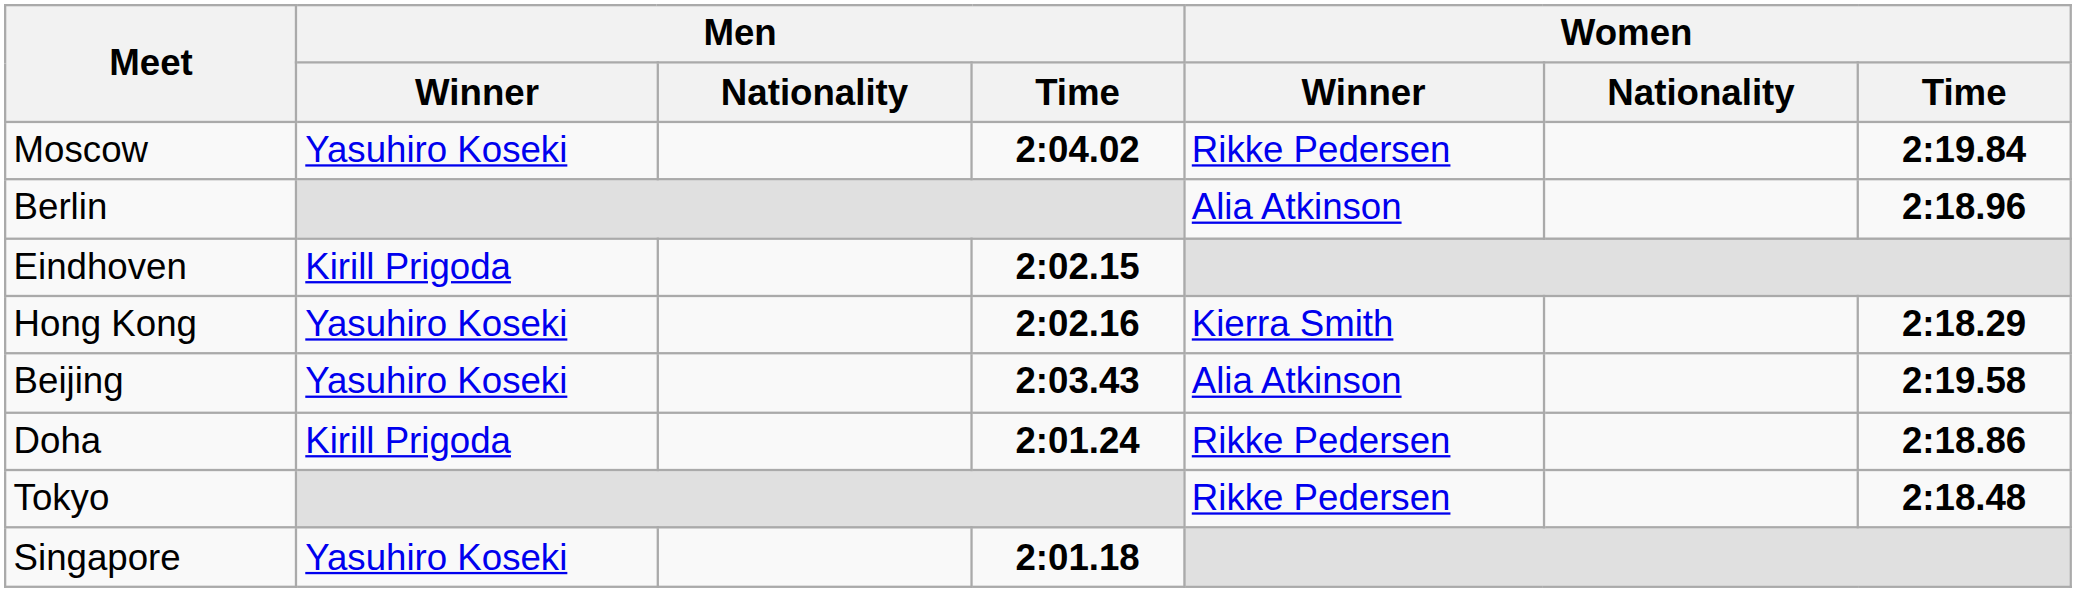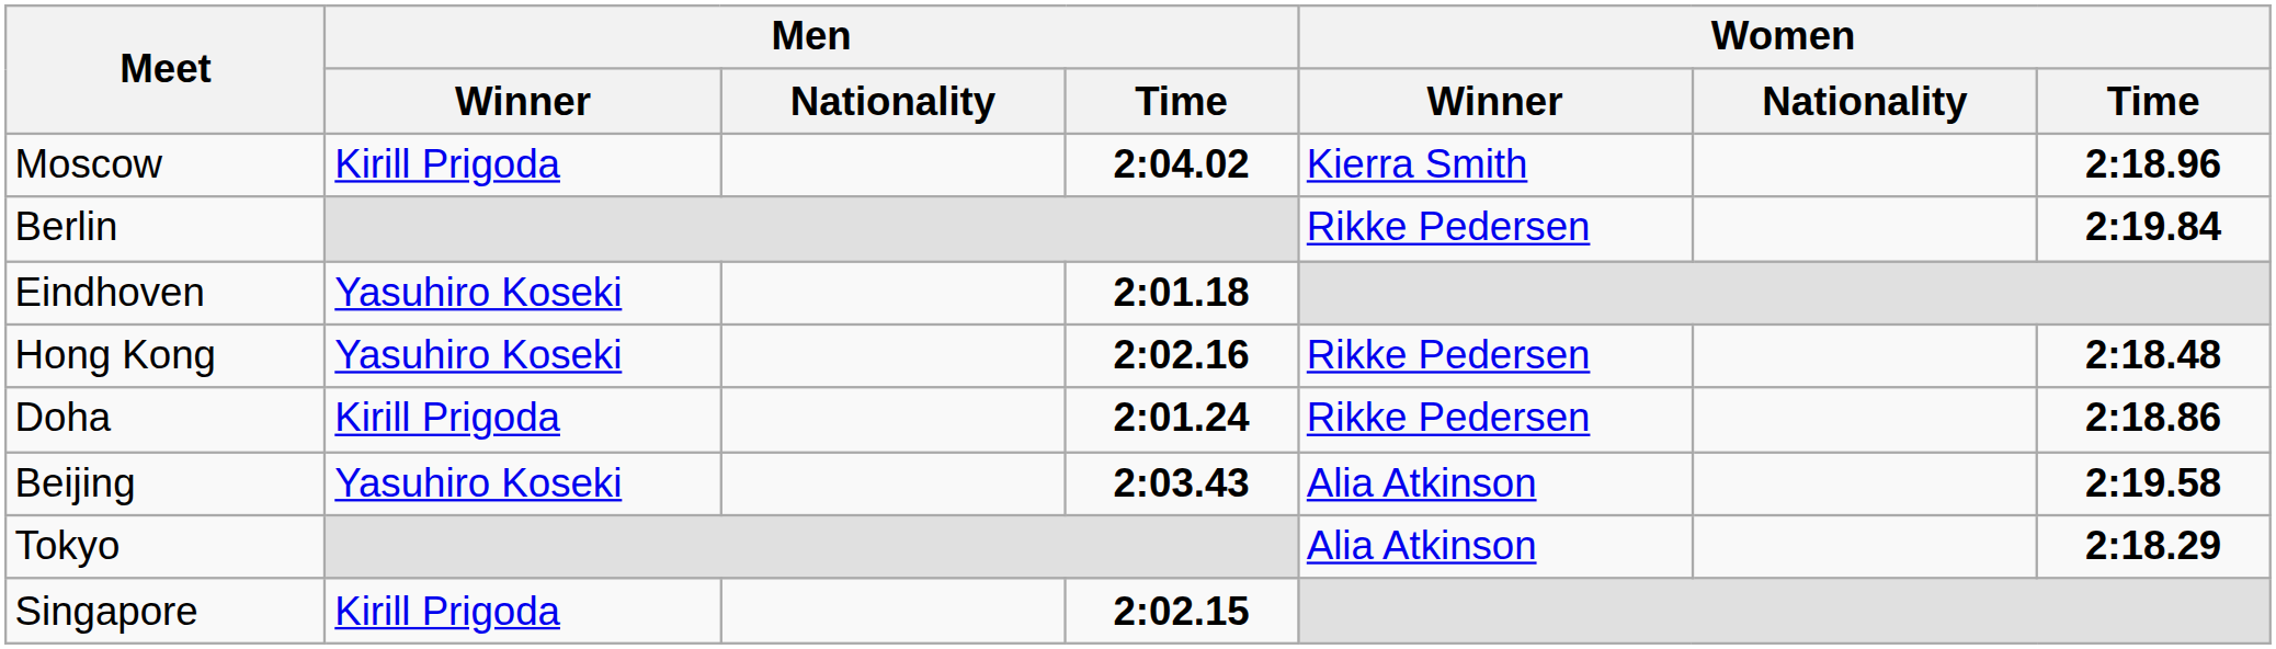 <table class="wikitable">
 <tr>
 <th width=120 rowspan="2">Meet</th>
 <th colspan="3">Men</th>
 <th colspan="3">Women</th>
 </tr>
 <tr>
 <th width=150>Winner</th>
 <th width=130>Nationality</th>
 <th width=85>Time</th>
 <th width=150>Winner</th>
 <th width=130>Nationality</th>
 <th width=85>Time</th>
 </tr>
 <tr>
 <td>Moscow</td>
-<td><a href='#'>Yasuhiro Koseki</a></td>
+<td><a href='#'>Kirill Prigoda</a></td>
 <td></td>
 <td align=center><strong>2:04.02</strong></td>
+<td><a href='#'>Kierra Smith</a></td>
+<td></td>
+<td align=center><strong>2:18.96</strong></td>
+</tr>
+<tr>
+<td>Berlin</td>
+<td colspan=3 bgcolor=E0E0E0></td>
 <td><a href='#'>Rikke Pedersen</a></td>
 <td></td>
 <td align=center><strong>2:19.84</strong></td>
 </tr>
 <tr>
-<td>Berlin</td>
-<td colspan=3 bgcolor=E0E0E0></td>
-<td><a href='#'>Alia Atkinson</a></td>
+<td>Eindhoven</td>
+<td><a href='#'>Yasuhiro Koseki</a></td>
 <td></td>
-<td align=center><strong>2:18.96</strong></td>
-</tr>
-<tr>
-<td>Eindhoven</td>
-<td><a href='#'>Kirill Prigoda</a></td>
-<td></td>
-<td align=center><strong>2:02.15</strong></td>
+<td align=center><strong>2:01.18</strong></td>
 <td colspan=3 bgcolor=E0E0E0></td>
 </tr>
 <tr>
 <td>Hong Kong</td>
 <td><a href='#'>Yasuhiro Koseki</a></td>
 <td></td>
 <td align=center><strong>2:02.16</strong></td>
-<td><a href='#'>Kierra Smith</a></td>
+<td><a href='#'>Rikke Pedersen</a></td>
 <td></td>
-<td align=center><strong>2:18.29</strong></td>
+<td align=center><strong>2:18.48</strong></td>
+</tr>
+<tr>
+<td>Doha</td>
+<td><a href='#'>Kirill Prigoda</a></td>
+<td></td>
+<td align=center><strong>2:01.24</strong></td>
+<td><a href='#'>Rikke Pedersen</a></td>
+<td></td>
+<td align=center><strong>2:18.86</strong></td>
 </tr>
 <tr>
 <td>Beijing</td>
 <td><a href='#'>Yasuhiro Koseki</a></td>
 <td></td>
 <td align=center><strong>2:03.43</strong></td>
 <td><a href='#'>Alia Atkinson</a></td>
 <td></td>
 <td align=center><strong>2:19.58</strong></td>
 </tr>
 <tr>
-<td>Doha</td>
-<td><a href='#'>Kirill Prigoda</a></td>
-<td></td>
-<td align=center><strong>2:01.24</strong></td>
-<td><a href='#'>Rikke Pedersen</a></td>
-<td></td>
-<td align=center><strong>2:18.86</strong></td>
-</tr>
-<tr>
 <td>Tokyo</td>
 <td colspan=3 bgcolor=e0e0e0></td>
-<td><a href='#'>Rikke Pedersen</a></td>
+<td><a href='#'>Alia Atkinson</a></td>
 <td></td>
-<td align=center><strong>2:18.48</strong></td>
+<td align=center><strong>2:18.29</strong></td>
 </tr>
 <tr>
 <td>Singapore</td>
-<td><a href='#'>Yasuhiro Koseki</a></td>
+<td><a href='#'>Kirill Prigoda</a></td>
 <td></td>
-<td align=center><strong>2:01.18</strong></td>
+<td align=center><strong>2:02.15</strong></td>
 <td colspan="3" bgcolor="e0e0e0"></td>
 </tr>
 </table>
